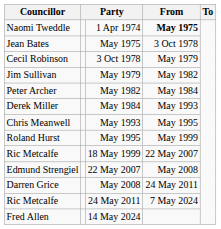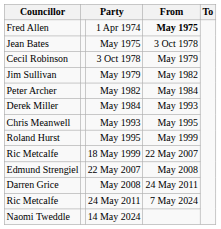 <table class=wikitable>
 <tr>
 <th>Councillor</th>
 <th colspan=2>Party</th>
 <th>From</th>
 <th>To</th>
 </tr>
 <tr>
-<td>Naomi Tweddle</td>
+<td>Fred Allen</td>
 <td></td>
 <td align=right>1 Apr 1974</td>
 <td align=right><strong>May 1975</strong></td>
 </tr>
 <tr>
 <td>Jean Bates</td>
 <td></td>
 <td align=right>May 1975</td>
 <td align=right>3 Oct 1978</td>
 </tr>
 <tr>
 <td>Cecil Robinson</td>
 <td></td>
 <td align=right>3 Oct 1978</td>
 <td align=right>May 1979</td>
 </tr>
 <tr>
 <td>Jim Sullivan</td>
 <td></td>
 <td align=right>May 1979</td>
 <td align=right>May 1982</td>
 </tr>
 <tr>
 <td>Peter Archer</td>
 <td></td>
 <td align=right>May 1982</td>
 <td align=right>May 1984</td>
 </tr>
 <tr>
 <td>Derek Miller</td>
 <td></td>
 <td align=right>May 1984</td>
 <td align=right>May 1993</td>
 </tr>
 <tr>
 <td>Chris Meanwell</td>
 <td></td>
 <td align=right>May 1993</td>
 <td align=right>May 1995</td>
 </tr>
 <tr>
 <td>Roland Hurst</td>
 <td></td>
 <td align=right>May 1995</td>
 <td align=right>May 1999</td>
 </tr>
 <tr>
 <td>Ric Metcalfe</td>
 <td></td>
 <td align=right>18 May 1999</td>
 <td align=right>22 May 2007</td>
 </tr>
 <tr>
 <td>Edmund Strengiel</td>
 <td></td>
 <td align=right>22 May 2007</td>
 <td align=right>May 2008</td>
 </tr>
 <tr>
 <td>Darren Grice</td>
 <td></td>
 <td align=right>May 2008</td>
 <td align=right>24 May 2011</td>
 </tr>
 <tr>
 <td>Ric Metcalfe</td>
 <td></td>
 <td align=right>24 May 2011</td>
 <td align=right>7 May 2024</td>
 </tr>
 <tr>
-<td>Fred Allen</td>
+<td>Naomi Tweddle</td>
 <td></td>
 <td align=right>14 May 2024</td>
 <td align=right></td>
 </tr>
 </table>
